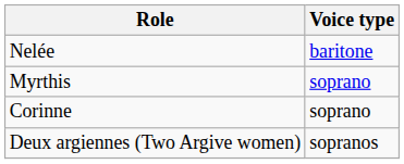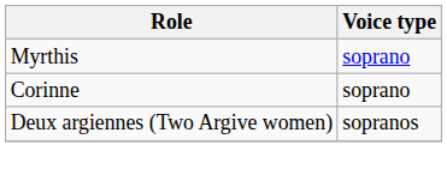 <table class="wikitable" border="1">
 <tr>
 <th>Role</th>
 <th>Voice type</th>
-</tr>
-<tr>
-<td>Nelée</td>
-<td><a href='#'>baritone</a></td>
 </tr>
 <tr>
 <td>Myrthis</td>
 <td><a href='#'>soprano</a></td>
 </tr>
 <tr>
 <td>Corinne</td>
 <td>soprano</td>
 </tr>
 <tr>
 <td>Deux argiennes (Two Argive women)</td>
 <td>sopranos</td>
 </tr>
 <tr>
 </tr>
 </table>
